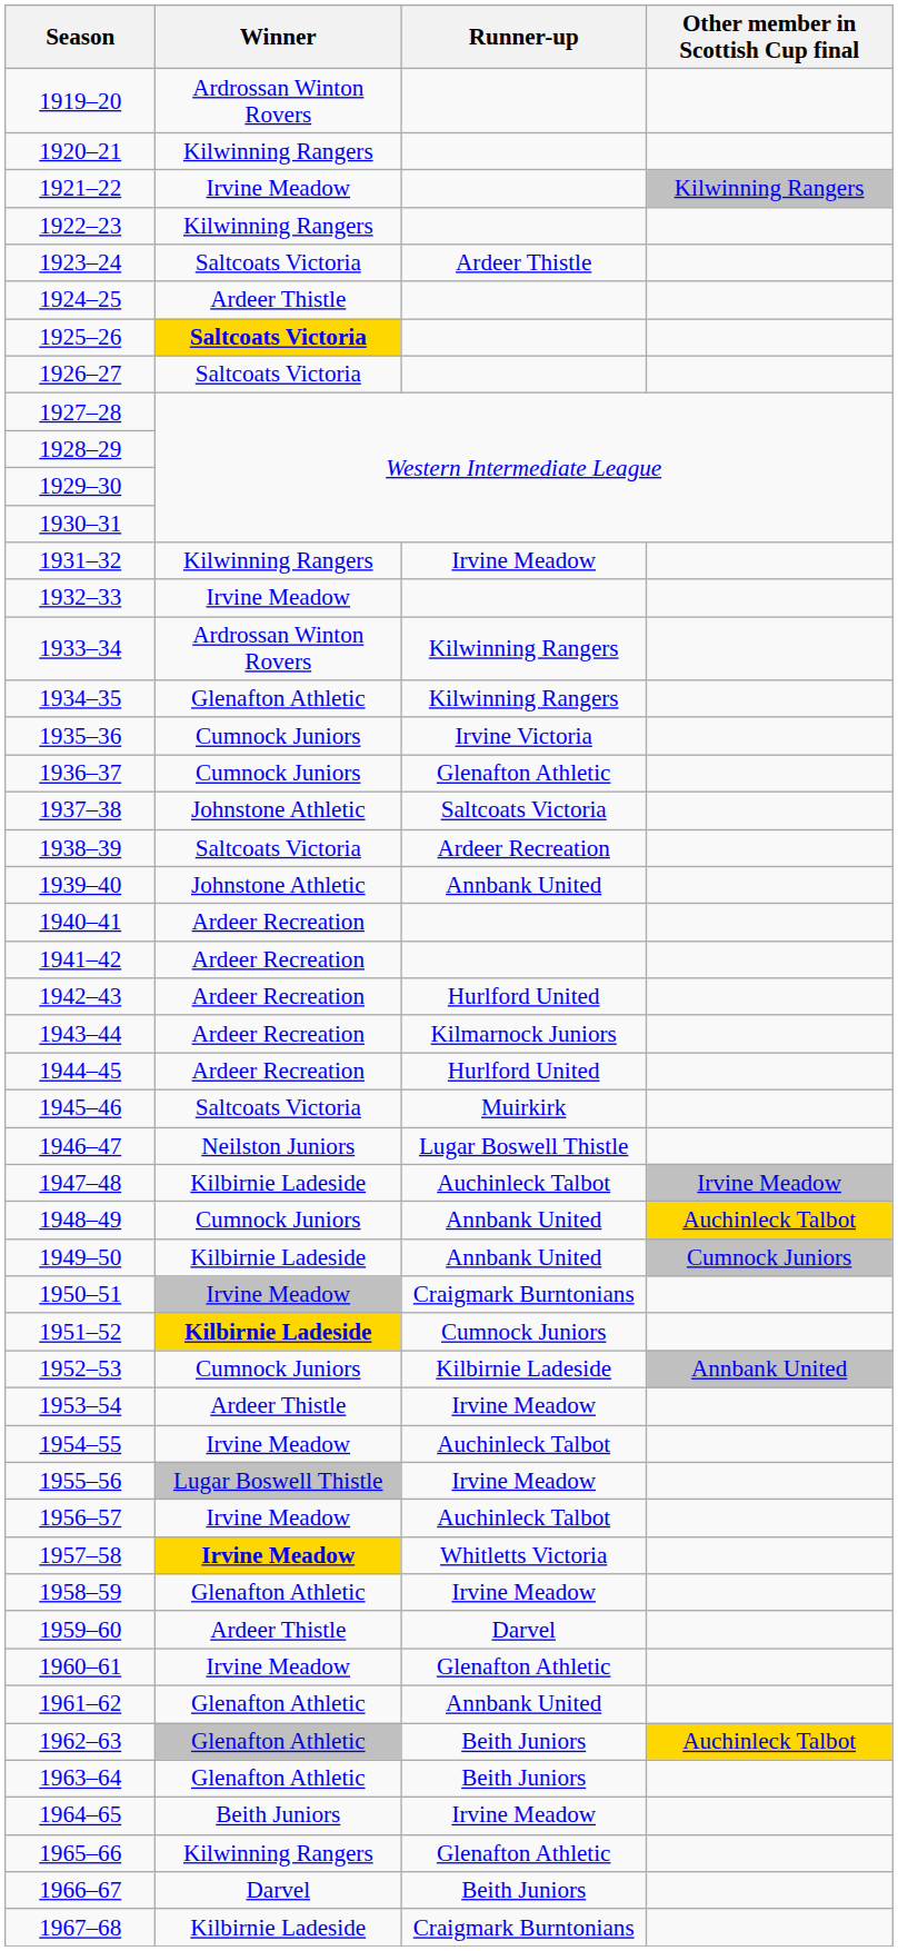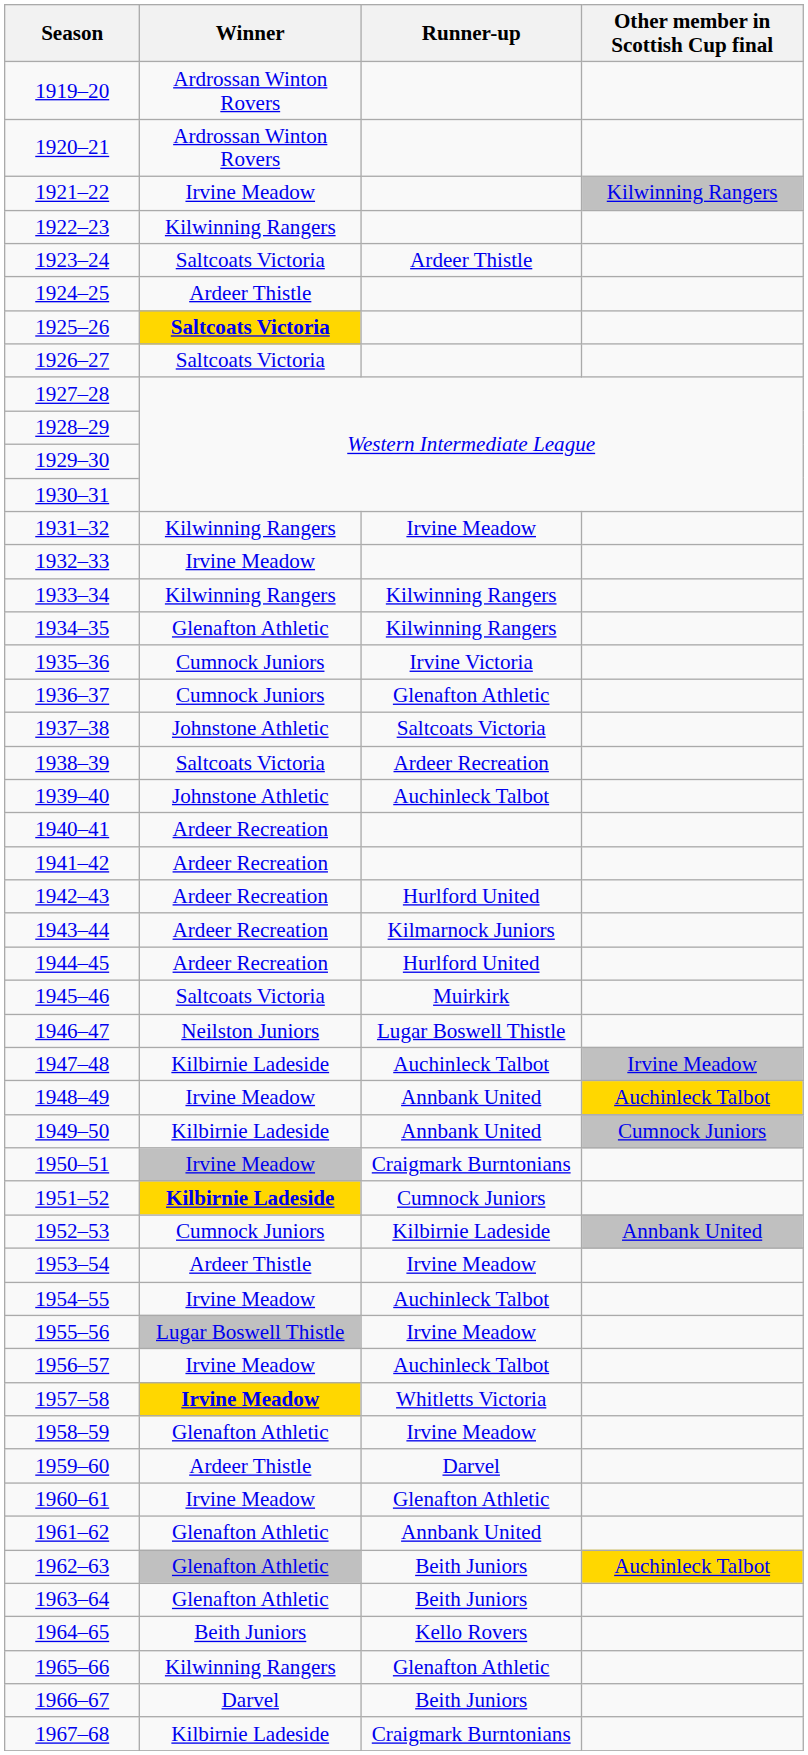 <table class="wikitable sortable" style="text-align: center;">
 <tr>
 <th width=95>Season</th>
 <th width=160>Winner</th>
 <th width=160>Runner-up</th>
 <th width=160>Other member in Scottish Cup final</th>
 </tr>
 <tr>
 <td><a href='#'>1919–20</a></td>
 <td><a href='#'>Ardrossan Winton Rovers</a></td>
 <td></td>
 <td></td>
 </tr>
 <tr>
 <td><a href='#'>1920–21</a></td>
-<td><a href='#'>Kilwinning Rangers</a></td>
+<td><a href='#'>Ardrossan Winton Rovers</a></td>
 <td></td>
 <td></td>
 </tr>
 <tr>
 <td><a href='#'>1921–22</a></td>
 <td><a href='#'>Irvine Meadow</a></td>
 <td></td>
 <td bgcolor=silver><a href='#'>Kilwinning Rangers</a></td>
 </tr>
 <tr>
 <td><a href='#'>1922–23</a></td>
 <td><a href='#'>Kilwinning Rangers</a></td>
 <td></td>
 <td></td>
 </tr>
 <tr>
 <td><a href='#'>1923–24</a></td>
 <td><a href='#'>Saltcoats Victoria</a></td>
 <td><a href='#'>Ardeer Thistle</a></td>
 <td></td>
 </tr>
 <tr>
 <td><a href='#'>1924–25</a></td>
 <td><a href='#'>Ardeer Thistle</a></td>
 <td></td>
 <td></td>
 </tr>
 <tr>
 <td><a href='#'>1925–26</a></td>
 <td bgcolor=gold><strong><a href='#'>Saltcoats Victoria</a></strong></td>
 <td></td>
 <td></td>
 </tr>
 <tr>
 <td><a href='#'>1926–27</a></td>
 <td><a href='#'>Saltcoats Victoria</a></td>
 <td></td>
 <td></td>
 </tr>
 <tr>
 <td><a href='#'>1927–28</a></td>
 <td rowspan=4 colspan=3><em><a href='#'>Western Intermediate League</a></em></td>
 </tr>
 <tr>
 <td><a href='#'>1928–29</a></td>
 </tr>
 <tr>
 <td><a href='#'>1929–30</a></td>
 </tr>
 <tr>
 <td><a href='#'>1930–31</a></td>
 </tr>
 <tr>
 <td><a href='#'>1931–32</a></td>
 <td><a href='#'>Kilwinning Rangers</a></td>
 <td><a href='#'>Irvine Meadow</a></td>
 <td></td>
 </tr>
 <tr>
 <td><a href='#'>1932–33</a></td>
 <td><a href='#'>Irvine Meadow</a></td>
 <td></td>
 <td></td>
 </tr>
 <tr>
 <td><a href='#'>1933–34</a></td>
-<td><a href='#'>Ardrossan Winton Rovers</a></td>
+<td><a href='#'>Kilwinning Rangers</a></td>
 <td><a href='#'>Kilwinning Rangers</a></td>
 <td></td>
 </tr>
 <tr>
 <td><a href='#'>1934–35</a></td>
 <td><a href='#'>Glenafton Athletic</a></td>
 <td><a href='#'>Kilwinning Rangers</a></td>
 <td></td>
 </tr>
 <tr>
 <td><a href='#'>1935–36</a></td>
 <td><a href='#'>Cumnock Juniors</a></td>
 <td><a href='#'>Irvine Victoria</a></td>
 <td></td>
 </tr>
 <tr>
 <td><a href='#'>1936–37</a></td>
 <td><a href='#'>Cumnock Juniors</a></td>
 <td><a href='#'>Glenafton Athletic</a></td>
 <td></td>
 </tr>
 <tr>
 <td><a href='#'>1937–38</a></td>
 <td><a href='#'>Johnstone Athletic</a></td>
 <td><a href='#'>Saltcoats Victoria</a></td>
 <td></td>
 </tr>
 <tr>
 <td><a href='#'>1938–39</a></td>
 <td><a href='#'>Saltcoats Victoria</a></td>
 <td><a href='#'>Ardeer Recreation</a></td>
 <td></td>
 </tr>
 <tr>
 <td><a href='#'>1939–40</a></td>
 <td><a href='#'>Johnstone Athletic</a></td>
-<td><a href='#'>Annbank United</a></td>
+<td><a href='#'>Auchinleck Talbot</a></td>
 <td></td>
 </tr>
 <tr>
 <td><a href='#'>1940–41</a></td>
 <td><a href='#'>Ardeer Recreation</a></td>
 <td></td>
 <td></td>
 </tr>
 <tr>
 <td><a href='#'>1941–42</a></td>
 <td><a href='#'>Ardeer Recreation</a></td>
 <td></td>
 <td></td>
 </tr>
 <tr>
 <td><a href='#'>1942–43</a></td>
 <td><a href='#'>Ardeer Recreation</a></td>
 <td><a href='#'>Hurlford United</a></td>
 <td></td>
 </tr>
 <tr>
 <td><a href='#'>1943–44</a></td>
 <td><a href='#'>Ardeer Recreation</a></td>
 <td><a href='#'>Kilmarnock Juniors</a></td>
 <td></td>
 </tr>
 <tr>
 <td><a href='#'>1944–45</a></td>
 <td><a href='#'>Ardeer Recreation</a></td>
 <td><a href='#'>Hurlford United</a></td>
 <td></td>
 </tr>
 <tr>
 <td><a href='#'>1945–46</a></td>
 <td><a href='#'>Saltcoats Victoria</a></td>
 <td><a href='#'>Muirkirk</a></td>
 <td></td>
 </tr>
 <tr>
 <td><a href='#'>1946–47</a></td>
 <td><a href='#'>Neilston Juniors</a></td>
 <td><a href='#'>Lugar Boswell Thistle</a></td>
 <td></td>
 </tr>
 <tr>
 <td><a href='#'>1947–48</a></td>
 <td><a href='#'>Kilbirnie Ladeside</a></td>
 <td><a href='#'>Auchinleck Talbot</a></td>
 <td bgcolor=silver><a href='#'>Irvine Meadow</a></td>
 </tr>
 <tr>
 <td><a href='#'>1948–49</a></td>
-<td><a href='#'>Cumnock Juniors</a></td>
+<td><a href='#'>Irvine Meadow</a></td>
 <td><a href='#'>Annbank United</a></td>
 <td bgcolor=gold><a href='#'>Auchinleck Talbot</a></td>
 </tr>
 <tr>
 <td><a href='#'>1949–50</a></td>
 <td><a href='#'>Kilbirnie Ladeside</a></td>
 <td><a href='#'>Annbank United</a></td>
 <td bgcolor=silver><a href='#'>Cumnock Juniors</a></td>
 </tr>
 <tr>
 <td><a href='#'>1950–51</a></td>
 <td bgcolor=silver><a href='#'>Irvine Meadow</a></td>
 <td><a href='#'>Craigmark Burntonians</a></td>
 <td></td>
 </tr>
 <tr>
 <td><a href='#'>1951–52</a></td>
 <td bgcolor=gold><strong><a href='#'>Kilbirnie Ladeside</a></strong></td>
 <td><a href='#'>Cumnock Juniors</a></td>
 <td></td>
 </tr>
 <tr>
 <td><a href='#'>1952–53</a></td>
 <td><a href='#'>Cumnock Juniors</a></td>
 <td><a href='#'>Kilbirnie Ladeside</a></td>
 <td bgcolor=silver><a href='#'>Annbank United</a></td>
 </tr>
 <tr>
 <td><a href='#'>1953–54</a></td>
 <td><a href='#'>Ardeer Thistle</a></td>
 <td><a href='#'>Irvine Meadow</a></td>
 <td></td>
 </tr>
 <tr>
 <td><a href='#'>1954–55</a></td>
 <td><a href='#'>Irvine Meadow</a></td>
 <td><a href='#'>Auchinleck Talbot</a></td>
 <td></td>
 </tr>
 <tr>
 <td><a href='#'>1955–56</a></td>
 <td bgcolor=silver><a href='#'>Lugar Boswell Thistle</a></td>
 <td><a href='#'>Irvine Meadow</a></td>
 <td></td>
 </tr>
 <tr>
 <td><a href='#'>1956–57</a></td>
 <td><a href='#'>Irvine Meadow</a></td>
 <td><a href='#'>Auchinleck Talbot</a></td>
 <td></td>
 </tr>
 <tr>
 <td><a href='#'>1957–58</a></td>
 <td bgcolor=gold><strong><a href='#'>Irvine Meadow</a></strong></td>
 <td><a href='#'>Whitletts Victoria</a></td>
 <td></td>
 </tr>
 <tr>
 <td><a href='#'>1958–59</a></td>
 <td><a href='#'>Glenafton Athletic</a></td>
 <td><a href='#'>Irvine Meadow</a></td>
 <td></td>
 </tr>
 <tr>
 <td><a href='#'>1959–60</a></td>
 <td><a href='#'>Ardeer Thistle</a></td>
 <td><a href='#'>Darvel</a></td>
 <td></td>
 </tr>
 <tr>
 <td><a href='#'>1960–61</a></td>
 <td><a href='#'>Irvine Meadow</a></td>
 <td><a href='#'>Glenafton Athletic</a></td>
 <td></td>
 </tr>
 <tr>
 <td><a href='#'>1961–62</a></td>
 <td><a href='#'>Glenafton Athletic</a></td>
 <td><a href='#'>Annbank United</a></td>
 <td></td>
 </tr>
 <tr>
 <td><a href='#'>1962–63</a></td>
 <td bgcolor=silver><a href='#'>Glenafton Athletic</a></td>
 <td><a href='#'>Beith Juniors</a></td>
 <td bgcolor=gold><a href='#'>Auchinleck Talbot</a></td>
 </tr>
 <tr>
 <td><a href='#'>1963–64</a></td>
 <td><a href='#'>Glenafton Athletic</a></td>
 <td><a href='#'>Beith Juniors</a></td>
 <td></td>
 </tr>
 <tr>
 <td><a href='#'>1964–65</a></td>
 <td><a href='#'>Beith Juniors</a></td>
-<td><a href='#'>Irvine Meadow</a></td>
+<td><a href='#'>Kello Rovers</a></td>
 <td></td>
 </tr>
 <tr>
 <td><a href='#'>1965–66</a></td>
 <td><a href='#'>Kilwinning Rangers</a></td>
 <td><a href='#'>Glenafton Athletic</a></td>
 <td></td>
 </tr>
 <tr>
 <td><a href='#'>1966–67</a></td>
 <td><a href='#'>Darvel</a></td>
 <td><a href='#'>Beith Juniors</a></td>
 <td></td>
 </tr>
 <tr>
 <td><a href='#'>1967–68</a></td>
 <td><a href='#'>Kilbirnie Ladeside</a></td>
 <td><a href='#'>Craigmark Burntonians</a></td>
 <td></td>
 </tr>
 <tr>
 </tr>
 </table>
